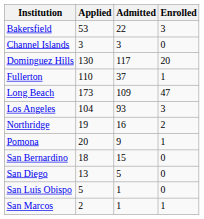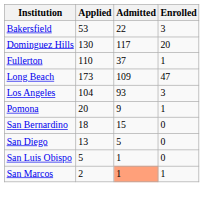 <table class="wikitable sortable" style="font-size: 90%">
 <tr>
 <th>Institution</th>
 <th>Applied</th>
 <th>Admitted</th>
 <th>Enrolled</th>
 </tr>
 <tr>
 <td><a href='#'>Bakersfield</a></td>
 <td>53</td>
 <td>22</td>
 <td>3</td>
-</tr>
-<tr>
-<td><a href='#'>Channel Islands</a></td>
-<td>3</td>
-<td>3</td>
-<td>0</td>
 </tr>
 <tr>
 <td><a href='#'>Dominguez Hills</a></td>
 <td>130</td>
 <td>117</td>
 <td>20</td>
 </tr>
 <tr>
 <td><a href='#'>Fullerton</a></td>
 <td>110</td>
 <td>37</td>
 <td>1</td>
 </tr>
 <tr>
 <td><a href='#'>Long Beach</a></td>
 <td>173</td>
 <td>109</td>
 <td>47</td>
 </tr>
 <tr>
 <td><a href='#'>Los Angeles</a></td>
 <td>104</td>
 <td>93</td>
 <td>3</td>
-</tr>
-<tr>
-<td><a href='#'>Northridge</a></td>
-<td>19</td>
-<td>16</td>
-<td>2</td>
 </tr>
 <tr>
 <td><a href='#'>Pomona</a></td>
 <td>20</td>
 <td>9</td>
 <td>1</td>
 </tr>
 <tr>
 <td><a href='#'>San Bernardino</a></td>
 <td>18</td>
 <td>15</td>
 <td>0</td>
 </tr>
 <tr>
 <td><a href='#'>San Diego</a></td>
 <td>13</td>
 <td>5</td>
 <td>0</td>
 </tr>
 <tr>
 <td><a href='#'>San Luis Obispo</a></td>
 <td>5</td>
 <td>1</td>
 <td>0</td>
 </tr>
 <tr>
 <td><a href='#'>San Marcos</a></td>
 <td>2</td>
-<td>1</td>
+<td style="background: lightsalmon;">1</td>
 <td>1</td>
 </tr>
 </table>
